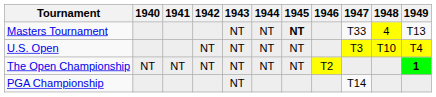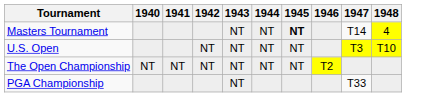 <table class="wikitable" style="font-size:95%;text-align:center;">
 <tr>
 <th>Tournament</th>
 <th>1940</th>
 <th>1941</th>
 <th>1942</th>
 <th>1943</th>
 <th>1944</th>
 <th>1945</th>
 <th>1946</th>
 <th>1947</th>
 <th>1948</th>
-<th>1949</th>
 </tr>
 <tr>
 <td align=left><a href='#'>Masters Tournament</a></td>
 <td style="background:#eeeeee;"></td>
 <td style="background:#eeeeee;"></td>
 <td style="background:#eeeeee;"></td>
 <td style="background:#eeeeee;">NT</td>
 <td style="background:#eeeeee;">NT</td>
 <td style="background:#eeeeee;"><strong>NT</strong></td>
 <td style="background:#eeeeee;"></td>
-<td>T33</td>
+<td>T14</td>
 <td style="background:yellow;">4</td>
-<td>T13</td>
 </tr>
 <tr>
 <td align=left><a href='#'>U.S. Open</a></td>
 <td style="background:#eeeeee;"></td>
 <td style="background:#eeeeee;"></td>
 <td style="background:#eeeeee;">NT</td>
 <td style="background:#eeeeee;">NT</td>
 <td style="background:#eeeeee;">NT</td>
 <td style="background:#eeeeee;">NT</td>
 <td style="background:#eeeeee;"></td>
 <td style="background:yellow;">T3</td>
 <td style="background:yellow;">T10</td>
-<td style="background:yellow;">T4</td>
 </tr>
 <tr>
 <td align=left><a href='#'>The Open Championship</a></td>
 <td style="background:#eeeeee;">NT</td>
 <td style="background:#eeeeee;">NT</td>
 <td style="background:#eeeeee;">NT</td>
 <td style="background:#eeeeee;">NT</td>
 <td style="background:#eeeeee;">NT</td>
 <td style="background:#eeeeee;">NT</td>
 <td style="background:yellow;">T2</td>
 <td style="background:#eeeeee;"></td>
 <td style="background:#eeeeee;"></td>
-<td style="background:lime;"><strong>1</strong></td>
 </tr>
 <tr>
 <td align=left><a href='#'>PGA Championship</a></td>
 <td style="background:#eeeeee;"></td>
 <td style="background:#eeeeee;"></td>
 <td style="background:#eeeeee;"></td>
 <td style="background:#eeeeee;">NT</td>
 <td style="background:#eeeeee;"></td>
 <td style="background:#eeeeee;"></td>
 <td style="background:#eeeeee;"></td>
-<td>T14</td>
-<td style="background:#eeeeee;"></td>
+<td>T33</td>
 <td style="background:#eeeeee;"></td>
 </tr>
 </table>
